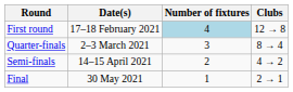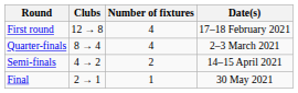 <table class="wikitable" style="text-align:center">
 <tr>
 <th>Round</th>
+<th>Clubs</th>
+<th>Number of fixtures</th>
 <th>Date(s) </th>
-<th>Number of fixtures</th>
-<th>Clubs</th>
 </tr>
 <tr>
 <td style="text-align:left;"><a href='#'>First round</a></td>
+<td>12 → 8</td>
+<td>4</td>
 <td>17–18 February 2021</td>
-<td style="background: lightblue;">4</td>
-<td>12 → 8</td>
 </tr>
 <tr>
 <td style="text-align:left;"><a href='#'>Quarter-finals</a></td>
+<td>8 → 4</td>
+<td>4</td>
 <td>2–3 March 2021</td>
-<td>3</td>
-<td>8 → 4</td>
 </tr>
 <tr>
 <td style="text-align:left;"><a href='#'>Semi-finals</a></td>
+<td>4 → 2</td>
+<td>2</td>
 <td>14–15 April 2021</td>
-<td>2</td>
-<td>4 → 2</td>
 </tr>
 <tr>
 <td style="text-align:left;"><a href='#'>Final</a></td>
+<td>2 → 1</td>
+<td>1</td>
 <td>30 May 2021</td>
-<td>1</td>
-<td>2 → 1</td>
 </tr>
 </table>
